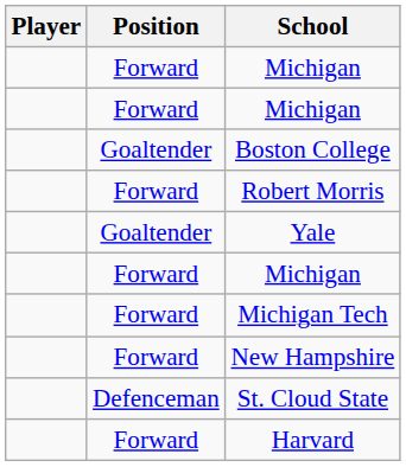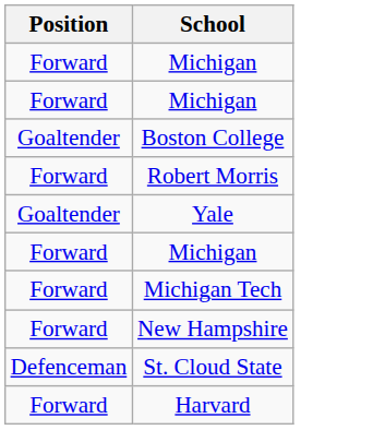 <table class="wikitable sortable" style="font-size: 95%;text-align: center;">
 <tr>
-<th>Player</th>
 <th>Position</th>
 <th>School</th>
 </tr>
 <tr>
-<td></td>
 <td><a href='#'>Forward</a></td>
 <td><a href='#'>Michigan</a></td>
 </tr>
 <tr>
-<td></td>
 <td><a href='#'>Forward</a></td>
 <td><a href='#'>Michigan</a></td>
 </tr>
 <tr>
-<td></td>
 <td><a href='#'>Goaltender</a></td>
 <td><a href='#'>Boston College</a></td>
 </tr>
 <tr>
-<td></td>
 <td><a href='#'>Forward</a></td>
 <td><a href='#'>Robert Morris</a></td>
 </tr>
 <tr>
-<td></td>
 <td><a href='#'>Goaltender</a></td>
 <td><a href='#'>Yale</a></td>
 </tr>
 <tr>
-<td></td>
 <td><a href='#'>Forward</a></td>
 <td><a href='#'>Michigan</a></td>
 </tr>
 <tr>
-<td></td>
 <td><a href='#'>Forward</a></td>
 <td><a href='#'>Michigan Tech</a></td>
 </tr>
 <tr>
-<td></td>
 <td><a href='#'>Forward</a></td>
 <td><a href='#'>New Hampshire</a></td>
 </tr>
 <tr>
-<td></td>
 <td><a href='#'>Defenceman</a></td>
 <td><a href='#'>St. Cloud State</a></td>
 </tr>
 <tr>
-<td></td>
 <td><a href='#'>Forward</a></td>
 <td><a href='#'>Harvard</a></td>
 </tr>
 </table>
